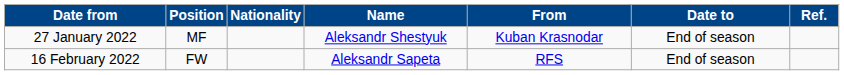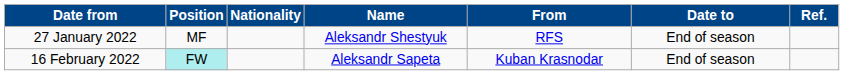 <table class="wikitable" style="text-align:center; font-size:90%; ">
 <tr>
 <th style="background:#004488; color:#FFFFFF; width:200px;">Date from</th>
 <th style="background:#004488; color:#FFFFFF; width:50px;">Position</th>
 <th style="background:#004488; color:#FFFFFF; width:50px;">Nationality</th>
 <th style="background:#004488; color:#FFFFFF; width:200px;">Name</th>
 <th style="background:#004488; color:#FFFFFF; width:200px;">From</th>
 <th style="background:#004488; color:#FFFFFF; width:200px;">Date to</th>
 <th style="background:#004488; color:#FFFFFF; width:50px;">Ref.</th>
 </tr>
 <tr>
 <td>27 January 2022</td>
 <td>MF</td>
 <td></td>
 <td><a href='#'>Aleksandr Shestyuk</a></td>
-<td><a href='#'>Kuban Krasnodar</a></td>
+<td><a href='#'>RFS</a></td>
 <td>End of season</td>
 <td></td>
 </tr>
 <tr>
 <td>16 February 2022</td>
-<td>FW</td>
+<td style="background: paleturquoise;">FW</td>
 <td></td>
 <td><a href='#'>Aleksandr Sapeta</a></td>
-<td><a href='#'>RFS</a></td>
+<td><a href='#'>Kuban Krasnodar</a></td>
 <td>End of season</td>
 <td></td>
 </tr>
 </table>
